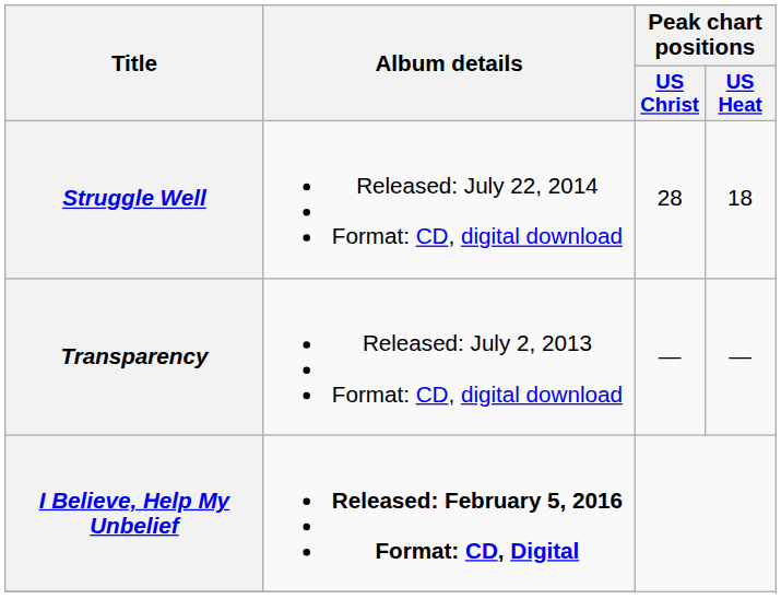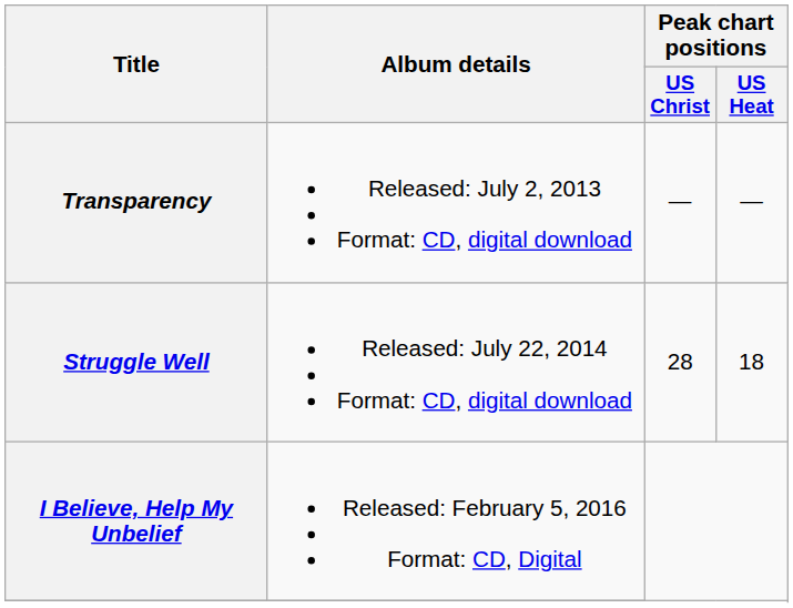 <table class="wikitable plainrowheaders" style="text-align:center;">
 <tr>
 <th scope="col" rowspan="2" style="width:11em;">Title</th>
 <th scope="col" rowspan="2" style="width:16em;">Album details</th>
 <th scope="col" colspan="2">Peak chart positions</th>
 </tr>
 <tr>
 <th style="width:3em; font-size:90%"><a href='#'>US<br>Christ</a><br></th>
 <th style="width:3em; font-size:90%"><a href='#'>US<br>Heat</a><br></th>
 </tr>
 <tr>
+<th scope="row"><em>Transparency</em></th>
+<td><br><ul><li>Released: July 2, 2013</li><li></li><li>Format: <a href='#'>CD</a>, <a href='#'>digital download</a></li></ul></td>
+<td>—</td>
+<td>—</td>
+</tr>
+<tr>
 <th scope="row"><em><a href='#'>Struggle Well</a></em></th>
 <td><br><ul><li>Released: July 22, 2014</li><li></li><li>Format: <a href='#'>CD</a>, <a href='#'>digital download</a></li></ul></td>
 <td>28</td>
 <td>18</td>
 </tr>
 <tr>
-<th scope="row"><em>Transparency</em></th>
-<td><br><ul><li>Released: July 2, 2013</li><li></li><li>Format: <a href='#'>CD</a>, <a href='#'>digital download</a></li></ul></td>
-<td>—</td>
-<td>—</td>
-</tr>
-<tr>
 <th scope="row"><em><a href='#'>I Believe, Help My Unbelief</a></em></th>
-<td><strong><br><ul><li>Released: February 5, 2016</li><li></li><li>Format: <a href='#'>CD</a>, <a href='#'>Digital</a></li></ul></strong></td>
+<td><br><ul><li>Released: February 5, 2016</li><li></li><li>Format: <a href='#'>CD</a>, <a href='#'>Digital</a></li></ul></td>
 </tr>
 <tr ||-|>
 </tr>
 </table>
